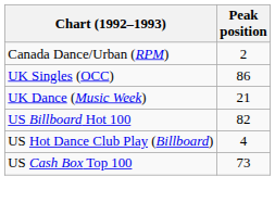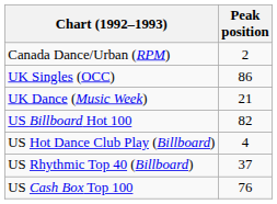 <table class="wikitable sortable">
 <tr>
 <th>Chart (1992–1993)</th>
 <th>Peak<br>position</th>
 </tr>
 <tr>
 <td>Canada Dance/Urban (<a href='#'><em>RPM</em></a>)</td>
 <td align="center">2</td>
 </tr>
 <tr>
 <td><a href='#'>UK Singles</a> (<a href='#'>OCC</a>)</td>
 <td align="center">86</td>
 </tr>
 <tr>
 <td><a href='#'>UK Dance</a> (<em><a href='#'>Music Week</a></em>)</td>
 <td align="center">21</td>
 </tr>
 <tr>
 <td><a href='#'>US <em>Billboard</em> Hot 100</a></td>
 <td align="center">82</td>
 </tr>
 <tr>
 <td>US <a href='#'>Hot Dance Club Play</a> (<em><a href='#'>Billboard</a></em>)</td>
 <td align="center">4</td>
 </tr>
 <tr>
+<td>US <a href='#'>Rhythmic Top 40</a> (<em><a href='#'>Billboard</a></em>)</td>
+<td align="center">37</td>
+</tr>
+<tr>
 <td>US <a href='#'><em>Cash Box</em> Top 100</a></td>
-<td align="center">73</td>
+<td align="center">76</td>
 </tr>
 </table>
